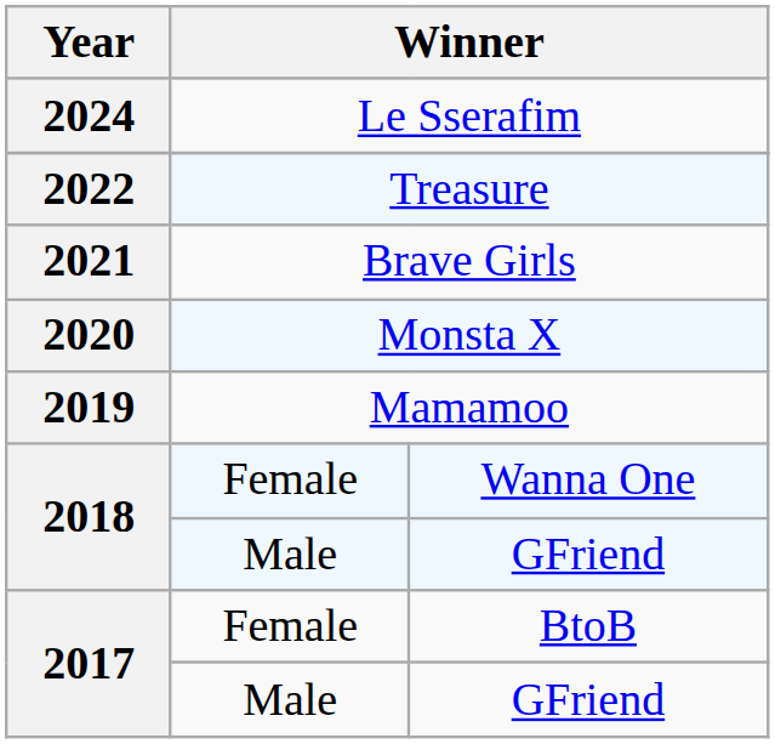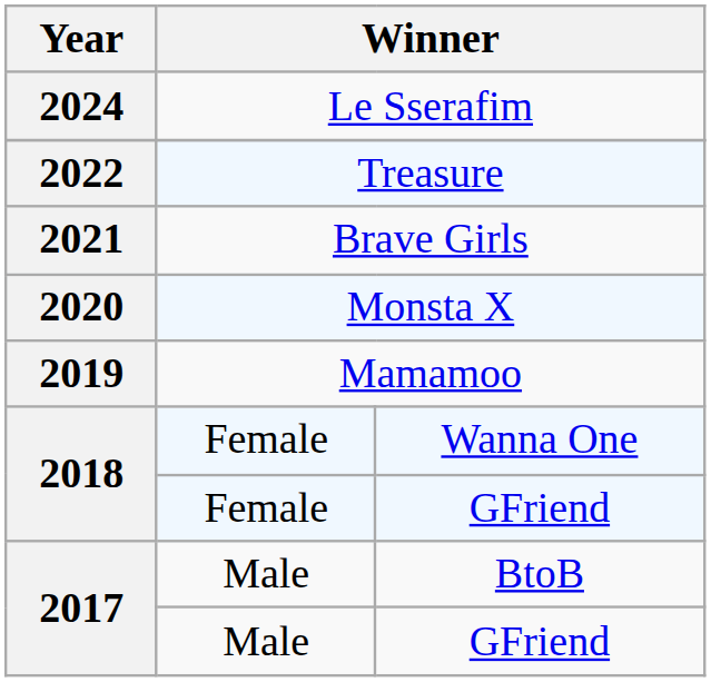 <table class="wikitable plainrowheaders" style="text-align: center">
 <tr>
 <th scope="col" width="50">Year</th>
 <th scope="col" width="200" colspan="2">Winner</th>
 </tr>
 <tr>
 <th scope="row" style="text-align:center;">2024</th>
 <td colspan="2"><a href='#'>Le Sserafim</a></td>
 </tr>
 <tr>
 </tr>
 <tr style="background:#F0F8FF">
 <th scope="row" style="text-align:center;">2022</th>
 <td colspan="2"><a href='#'>Treasure</a></td>
 </tr>
 <tr>
 <th scope="row" style="text-align:center;">2021</th>
 <td colspan="2"><a href='#'>Brave Girls</a></td>
 </tr>
 <tr style="background:#F0F8FF">
 <th scope="row" style="text-align:center;">2020</th>
 <td colspan="2"><a href='#'>Monsta X</a></td>
 </tr>
 <tr>
 <th scope="row" style="text-align:center;">2019</th>
 <td colspan="2"><a href='#'>Mamamoo</a></td>
 </tr>
 <tr style="background:#F0F8FF">
 <th scope="row" style="text-align:center;" rowspan="2">2018</th>
 <td>Female</td>
 <td><a href='#'>Wanna One</a></td>
 </tr>
 <tr style="background:#F0F8FF">
-<td>Male</td>
+<td>Female</td>
 <td><a href='#'>GFriend</a></td>
 </tr>
 <tr>
 <th scope="row" style="text-align:center;" rowspan="2">2017</th>
-<td>Female</td>
+<td>Male</td>
 <td><a href='#'>BtoB</a></td>
 </tr>
 <tr>
 <td>Male</td>
 <td><a href='#'>GFriend</a></td>
 </tr>
 </table>
